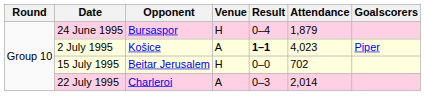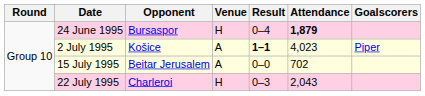 <table class="wikitable">
 <tr>
 <th>Round</th>
 <th>Date</th>
 <th>Opponent</th>
 <th>Venue</th>
 <th>Result</th>
 <th>Attendance</th>
 <th>Goalscorers</th>
 </tr>
 <tr>
 <td rowspan=4>Group 10</td>
 <td style="background-color: #ffd0e3;">24 June 1995</td>
 <td style="background-color: #ffd0e3;"><a href='#'>Bursaspor</a></td>
 <td style="background-color: #ffd0e3;">H</td>
 <td style="background-color: #ffd0e3;">0–4</td>
-<td style="background-color: #ffd0e3;">1,879</td>
+<td style="background-color: #ffd0e3;"><strong>1,879</strong></td>
 <td style="background-color: #ffd0e3;"></td>
 </tr>
 <tr style="background-color: #ffffdd;">
 <td>2 July 1995</td>
 <td><a href='#'>Košice</a></td>
 <td>A</td>
 <td><strong>1–1</strong></td>
 <td>4,023</td>
 <td><a href='#'>Piper</a></td>
 </tr>
 <tr style="background-color: #ffffdd;">
 <td>15 July 1995</td>
 <td><a href='#'>Beitar Jerusalem</a></td>
-<td>H</td>
+<td>A</td>
 <td>0–0</td>
 <td>702</td>
 <td></td>
 </tr>
 <tr style="background-color: #ffd0e3;">
 <td>22 July 1995</td>
 <td><a href='#'>Charleroi</a></td>
-<td>A</td>
+<td>H</td>
 <td>0–3</td>
-<td>2,014</td>
+<td>2,043</td>
 <td></td>
 </tr>
 </table>
